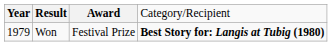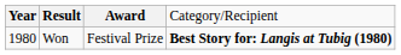 <table class="wikitable">
 <tr>
 <th>Year</th>
 <th>Result</th>
 <th>Award</th>
 <td>Category/Recipient</td>
 </tr>
 <tr>
-<td>1979</td>
+<td>1980</td>
 <td>Won</td>
 <td>Festival Prize</td>
 <td><strong>Best Story for: <em>Langis at Tubig</em> (1980)</strong></td>
 </tr>
 </table>
